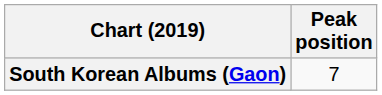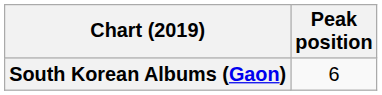 <table class="wikitable plainrowheaders" style="text-align:center">
 <tr>
 <th scope="col">Chart (2019)</th>
 <th scope="col">Peak<br>position</th>
 </tr>
 <tr>
 <th scope="row">South Korean Albums (<a href='#'>Gaon</a>)</th>
-<td>7</td>
+<td>6</td>
 </tr>
 </table>
